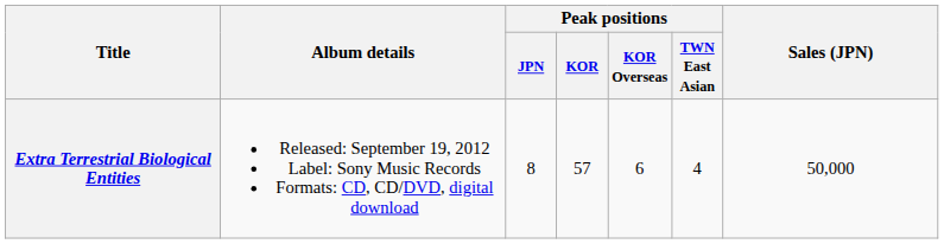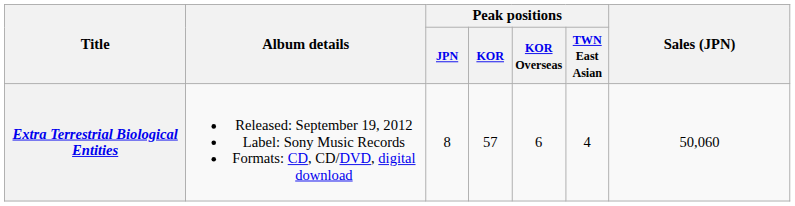 <table class="wikitable plainrowheaders" style="text-align:center;">
 <tr>
 <th style="width:12em;" rowspan="2">Title</th>
 <th style="width:16em;" rowspan="2">Album details</th>
 <th colspan="4">Peak positions</th>
 <th style="width:12em;" rowspan="2">Sales (JPN)</th>
 </tr>
 <tr>
 <th style="width:2.5em;"><small><a href='#'>JPN</a></small><br></th>
 <th style="width:2.5em;"><small><a href='#'>KOR</a></small><br></th>
 <th style="width:2.5em;"><small><a href='#'>KOR</a><br>Overseas</small><br></th>
 <th style="width:2.5em;"><small><a href='#'>TWN</a> East Asian</small><br></th>
 </tr>
 <tr>
 <th scope="row"><em><a href='#'>Extra Terrestrial Biological Entities</a></em></th>
 <td><br><ul><li>Released: September 19, 2012 </li><li>Label: Sony Music Records</li><li>Formats: <a href='#'>CD</a>, CD/<a href='#'>DVD</a>, <a href='#'>digital download</a></li></ul></td>
 <td>8</td>
 <td>57</td>
 <td>6</td>
 <td>4</td>
-<td>50,000</td>
+<td>50,060</td>
 </tr>
 </table>
